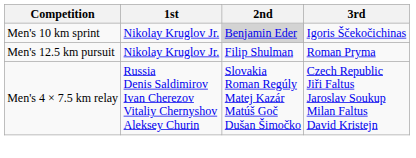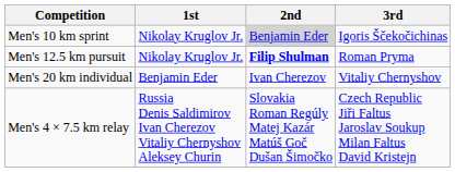 <table class="wikitable">
 <tr>
 <th>Competition</th>
 <th>1st</th>
 <th>2nd</th>
 <th>3rd</th>
 </tr>
 <tr>
 <td>Men's 10 km sprint</td>
 <td> <a href='#'>Nikolay Kruglov Jr.</a></td>
 <td style="background: lightgrey;"> <a href='#'>Benjamin Eder</a></td>
 <td> <a href='#'>Igoris Ščekočichinas</a></td>
 </tr>
 <tr>
 <td>Men's 12.5 km pursuit</td>
 <td> <a href='#'>Nikolay Kruglov Jr.</a></td>
-<td> <a href='#'>Filip Shulman</a></td>
+<td><strong> <a href='#'>Filip Shulman</a></strong></td>
 <td> <a href='#'>Roman Pryma</a></td>
+</tr>
+<tr>
+<td>Men's 20 km individual</td>
+<td> <a href='#'>Benjamin Eder</a></td>
+<td> <a href='#'>Ivan Cherezov</a></td>
+<td> <a href='#'>Vitaliy Chernyshov</a></td>
 </tr>
 <tr>
 <td>Men's 4 × 7.5 km relay</td>
 <td> <a href='#'>Russia</a><br><a href='#'>Denis Saldimirov</a><br><a href='#'>Ivan Cherezov</a><br><a href='#'>Vitaliy Chernyshov</a><br><a href='#'>Aleksey Churin</a></td>
 <td> <a href='#'>Slovakia</a><br><a href='#'>Roman Regúly</a><br><a href='#'>Matej Kazár</a><br><a href='#'>Matúš Goč</a><br><a href='#'>Dušan Šimočko</a></td>
 <td> <a href='#'>Czech Republic</a><br><a href='#'>Jiři Faltus</a><br><a href='#'>Jaroslav Soukup</a><br><a href='#'>Milan Faltus</a><br><a href='#'>David Kristejn</a></td>
 </tr>
 </table>
